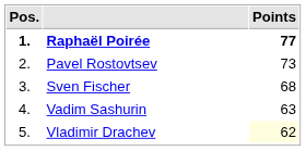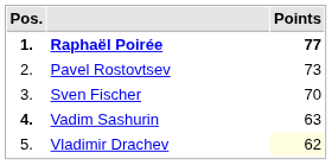 <table cellspacing="1" cellpadding="3" style="border:1px solid #AAAAAA;font-size:90%">
 <tr bgcolor="#E4E4E4">
 <th style="border-bottom:1px solid #AAAAAA" width=10>Pos.</th>
 <th style="border-bottom:1px solid #AAAAAA" width=200></th>
 <th style="border-bottom:1px solid #AAAAAA" width=20>Points</th>
 </tr>
 <tr>
 <td align="center"><strong>1.</strong></td>
 <td> <strong><a href='#'>Raphaël Poirée</a></strong></td>
 <td align="right"><strong>77</strong></td>
 </tr>
 <tr>
 <td align="center">2.</td>
 <td> <a href='#'>Pavel Rostovtsev</a></td>
 <td align="right">73</td>
 </tr>
 <tr>
 <td align="center">3.</td>
 <td> <a href='#'>Sven Fischer</a></td>
-<td align="right">68</td>
+<td align="right">70</td>
 </tr>
 <tr>
-<td align="center">4.</td>
+<td align="center"><strong>4.</strong></td>
 <td> <a href='#'>Vadim Sashurin</a></td>
 <td align="right">63</td>
 </tr>
 <tr>
 <td align="center">5.</td>
 <td> <a href='#'>Vladimir Drachev</a></td>
 <td align="right" style="background: lightyellow;">62</td>
 </tr>
 <tr>
 </tr>
 </table>
